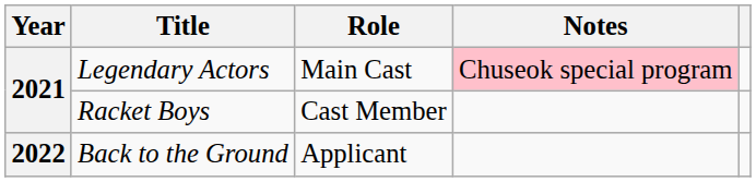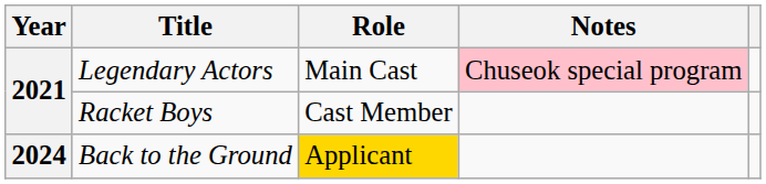 <table class="wikitable sortable plainrowheaders">
 <tr>
 <th scope="col">Year</th>
 <th scope="col">Title</th>
 <th scope="col">Role</th>
 <th scope="col">Notes</th>
 <th scope="col" class="unsortable"></th>
 </tr>
 <tr>
 <th scope="row" rowspan=2>2021</th>
 <td><em>Legendary Actors</em></td>
 <td>Main Cast</td>
 <td style="background: pink;">Chuseok special program</td>
 <td></td>
 </tr>
 <tr>
 <td><em>Racket Boys</em></td>
 <td>Cast Member</td>
 <td></td>
 <td></td>
 </tr>
 <tr>
-<th scope="row">2022</th>
+<th scope="row">2024</th>
 <td><em>Back to the Ground</em></td>
-<td>Applicant</td>
+<td style="background: gold;">Applicant</td>
 <td></td>
 <td></td>
 </tr>
 </table>
